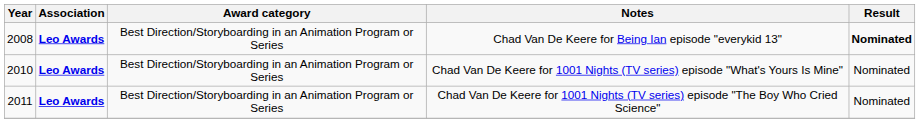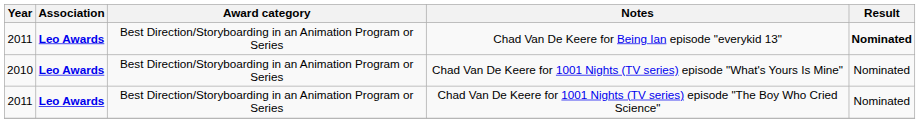 <table class="wikitable" border="1" style="text-align: center">
 <tr>
 <th><strong>Year</strong></th>
 <th><strong>Association</strong></th>
 <th><strong>Award category</strong></th>
 <th><strong>Notes</strong></th>
 <th><strong>Result</strong></th>
 </tr>
 <tr>
-<td>2008</td>
+<td>2011</td>
 <td><strong><a href='#'>Leo Awards</a></strong></td>
 <td>Best Direction/Storyboarding in an Animation Program or Series</td>
 <td>Chad Van De Keere for <a href='#'>Being Ian</a> episode "everykid 13"</td>
 <td><strong>Nominated</strong></td>
 </tr>
 <tr>
 <td>2010</td>
 <td><strong><a href='#'>Leo Awards</a></strong></td>
 <td>Best Direction/Storyboarding in an Animation Program or Series</td>
 <td>Chad Van De Keere for <a href='#'>1001 Nights (TV series)</a> episode "What's Yours Is Mine"</td>
 <td>Nominated</td>
 </tr>
 <tr>
 <td>2011</td>
 <td><strong><a href='#'>Leo Awards</a></strong></td>
 <td>Best Direction/Storyboarding in an Animation Program or Series</td>
 <td>Chad Van De Keere for <a href='#'>1001 Nights (TV series)</a> episode "The Boy Who Cried Science"</td>
 <td>Nominated</td>
 </tr>
 <tr>
 </tr>
 </table>
